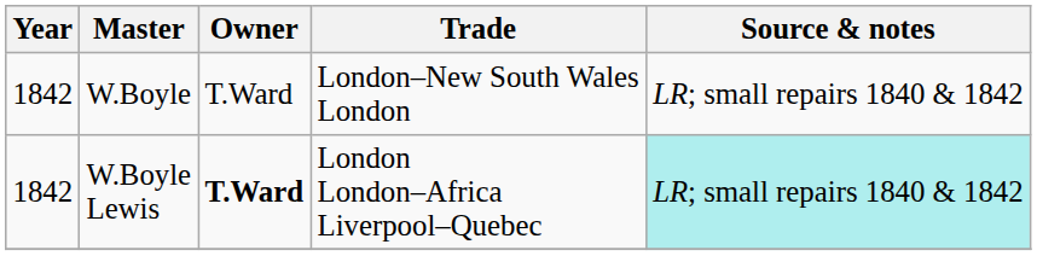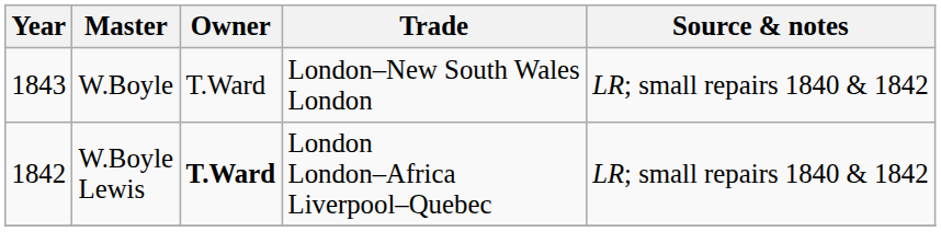 <table class=" wikitable">
 <tr>
 <th>Year</th>
 <th>Master</th>
 <th>Owner</th>
 <th>Trade</th>
 <th>Source & notes</th>
 </tr>
 <tr>
-<td>1842</td>
+<td>1843</td>
 <td>W.Boyle</td>
 <td>T.Ward</td>
 <td>London–New South Wales<br>London</td>
 <td><em>LR</em>; small repairs 1840 & 1842</td>
 </tr>
 <tr>
 <td>1842</td>
 <td>W.Boyle<br>Lewis</td>
 <td><strong>T.Ward</strong></td>
 <td>London<br>London–Africa<br>Liverpool–Quebec</td>
-<td style="background: paleturquoise;"><em>LR</em>; small repairs 1840 & 1842</td>
+<td><em>LR</em>; small repairs 1840 & 1842</td>
 </tr>
 <tr>
 </tr>
 </table>
